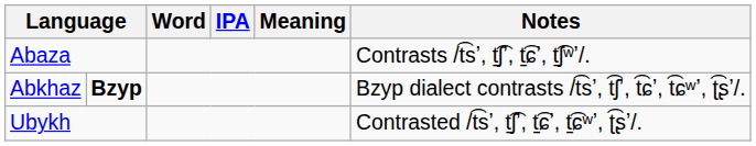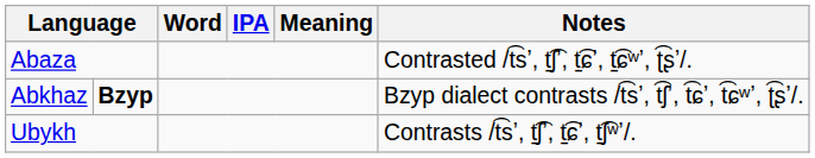 <table class="wikitable">
 <tr>
 <th colspan="2">Language</th>
 <th>Word</th>
 <th><a href='#'>IPA</a></th>
 <th>Meaning</th>
 <th>Notes</th>
 </tr>
 <tr>
 <td colspan=2><a href='#'>Abaza</a></td>
 <td colspan=3></td>
-<td>Contrasts /t͡sʼ, t̠͡ʃʼ, t̠͡ɕʼ, t̠͡ʃʷʼ/.</td>
+<td>Contrasted /t͡sʼ, t̠͡ʃʼ, t̠͡ɕʼ, t̠͡ɕʷʼ, ʈ͡ʂʼ/.</td>
 </tr>
 <tr>
 <td><a href='#'>Abkhaz</a></td>
 <td><strong>Bzyp</strong></td>
 <td colspan=3></td>
 <td>Bzyp dialect contrasts /t͡sʼ, t͡ʃʼ, t͡ɕʼ, t͡ɕʷʼ, ʈ͡ʂʼ/.</td>
 </tr>
 <tr>
 <td colspan=2><a href='#'>Ubykh</a></td>
 <td colspan=3></td>
-<td>Contrasted /t͡sʼ, t̠͡ʃʼ, t̠͡ɕʼ, t̠͡ɕʷʼ, ʈ͡ʂʼ/.</td>
+<td>Contrasts /t͡sʼ, t̠͡ʃʼ, t̠͡ɕʼ, t̠͡ʃʷʼ/.</td>
 </tr>
 </table>
